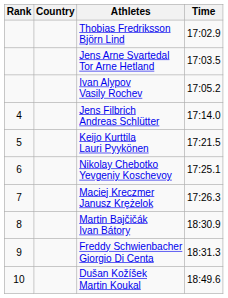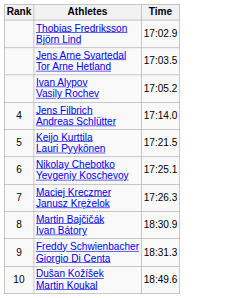 <table class="wikitable sortable" style="text-align:center">
 <tr>
 <th>Rank</th>
-<th>Country</th>
 <th>Athletes</th>
 <th>Time</th>
 </tr>
 <tr>
 <td></td>
-<td align="left"></td>
 <td align="left"><a href='#'>Thobias Fredriksson</a><br> <a href='#'>Björn Lind</a></td>
 <td>17:02.9</td>
 </tr>
 <tr>
 <td></td>
-<td align="left"></td>
 <td align="left"><a href='#'>Jens Arne Svartedal</a><br> <a href='#'>Tor Arne Hetland</a></td>
 <td>17:03.5</td>
 </tr>
 <tr>
 <td></td>
-<td align="left"></td>
 <td align="left"><a href='#'>Ivan Alypov</a><br> <a href='#'>Vasily Rochev</a></td>
 <td>17:05.2</td>
 </tr>
 <tr>
 <td>4</td>
-<td align="left"></td>
 <td align="left"><a href='#'>Jens Filbrich</a><br> <a href='#'>Andreas Schlütter</a></td>
 <td>17:14.0</td>
 </tr>
 <tr>
 <td>5</td>
-<td align="left"></td>
 <td align="left"><a href='#'>Keijo Kurttila</a><br> <a href='#'>Lauri Pyykönen</a></td>
 <td>17:21.5</td>
 </tr>
 <tr>
 <td>6</td>
-<td align="left"></td>
 <td align="left"><a href='#'>Nikolay Chebotko</a><br> <a href='#'>Yevgeniy Koschevoy</a></td>
 <td>17:25.1</td>
 </tr>
 <tr>
 <td>7</td>
-<td align="left"></td>
 <td align="left"><a href='#'>Maciej Kreczmer</a><br> <a href='#'>Janusz Krężelok</a></td>
 <td>17:26.3</td>
 </tr>
 <tr>
 <td>8</td>
-<td align="left"></td>
 <td align="left"><a href='#'>Martin Bajčičák</a><br> <a href='#'>Ivan Bátory</a></td>
 <td>18:30.9</td>
 </tr>
 <tr>
 <td>9</td>
-<td align="left"></td>
 <td align="left"><a href='#'>Freddy Schwienbacher</a><br> <a href='#'>Giorgio Di Centa</a></td>
 <td>18:31.3</td>
 </tr>
 <tr>
 <td>10</td>
-<td align="left"></td>
 <td align="left"><a href='#'>Dušan Kožíšek</a><br> <a href='#'>Martin Koukal</a></td>
 <td>18:49.6</td>
 </tr>
 </table>
